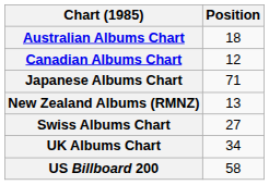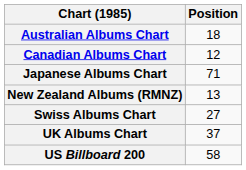 <table class="wikitable plainrowheaders" style="text-align:center;">
 <tr>
 <th>Chart (1985)</th>
 <th>Position</th>
 </tr>
 <tr>
 <th scope="row"><a href='#'>Australian Albums Chart</a></th>
 <td>18</td>
 </tr>
 <tr>
 <th scope="row"><a href='#'>Canadian Albums Chart</a></th>
 <td>12</td>
 </tr>
 <tr>
 <th scope="row">Japanese Albums Chart</th>
 <td>71</td>
 </tr>
 <tr>
 <th scope="row">New Zealand Albums (RMNZ)</th>
 <td>13</td>
 </tr>
 <tr>
 <th scope="row">Swiss Albums Chart</th>
 <td>27</td>
 </tr>
 <tr>
 <th scope="row">UK Albums Chart</th>
-<td>34</td>
+<td>37</td>
 </tr>
 <tr>
 <th scope="row">US <em>Billboard</em> 200</th>
 <td>58</td>
 </tr>
 </table>
